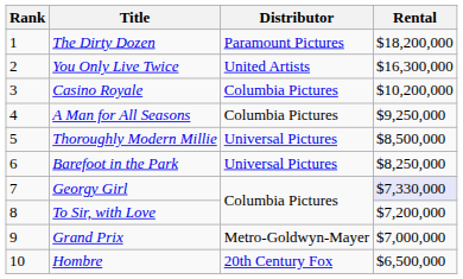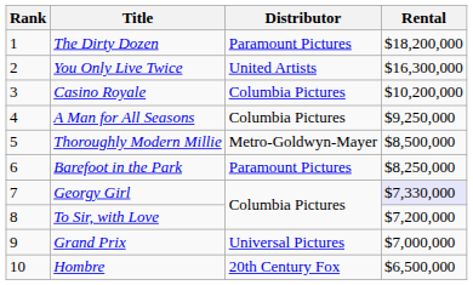 <table class="wikitable sortable" style="margin:auto; margin:auto;">
 <tr>
 <th>Rank</th>
 <th>Title</th>
 <th>Distributor</th>
 <th>Rental</th>
 </tr>
 <tr>
 <td>1</td>
 <td><em><a href='#'>The Dirty Dozen</a></em></td>
 <td><a href='#'>Paramount Pictures</a></td>
 <td>$18,200,000</td>
 </tr>
 <tr>
 <td>2</td>
 <td><a href='#'><em>You Only Live Twice</em></a></td>
 <td><a href='#'>United Artists</a></td>
 <td>$16,300,000</td>
 </tr>
 <tr>
 <td>3</td>
 <td><em><a href='#'>Casino Royale</a></em></td>
 <td><a href='#'>Columbia Pictures</a></td>
 <td>$10,200,000</td>
 </tr>
 <tr>
 <td>4</td>
 <td><em><a href='#'>A Man for All Seasons</a></em></td>
 <td>Columbia Pictures</td>
 <td>$9,250,000</td>
 </tr>
 <tr>
 <td>5</td>
 <td><em><a href='#'>Thoroughly Modern Millie</a></em></td>
-<td><a href='#'>Universal Pictures</a></td>
+<td>Metro-Goldwyn-Mayer</td>
 <td>$8,500,000</td>
 </tr>
 <tr>
 <td>6</td>
 <td><em><a href='#'>Barefoot in the Park</a></em></td>
-<td><a href='#'>Universal Pictures</a></td>
+<td><a href='#'>Paramount Pictures</a></td>
 <td>$8,250,000</td>
 </tr>
 <tr>
 <td>7</td>
 <td><em><a href='#'>Georgy Girl</a></em></td>
 <td rowspan="2">Columbia Pictures</td>
 <td style="background: lavender;">$7,330,000</td>
 </tr>
 <tr>
 <td>8</td>
 <td><em><a href='#'>To Sir, with Love</a></em></td>
 <td>$7,200,000</td>
 </tr>
 <tr>
 <td>9</td>
 <td><em><a href='#'>Grand Prix</a></em></td>
-<td>Metro-Goldwyn-Mayer</td>
+<td><a href='#'>Universal Pictures</a></td>
 <td>$7,000,000</td>
 </tr>
 <tr>
 <td>10</td>
 <td><em><a href='#'>Hombre</a></em></td>
 <td><a href='#'>20th Century Fox</a></td>
 <td>$6,500,000</td>
 </tr>
 </table>
